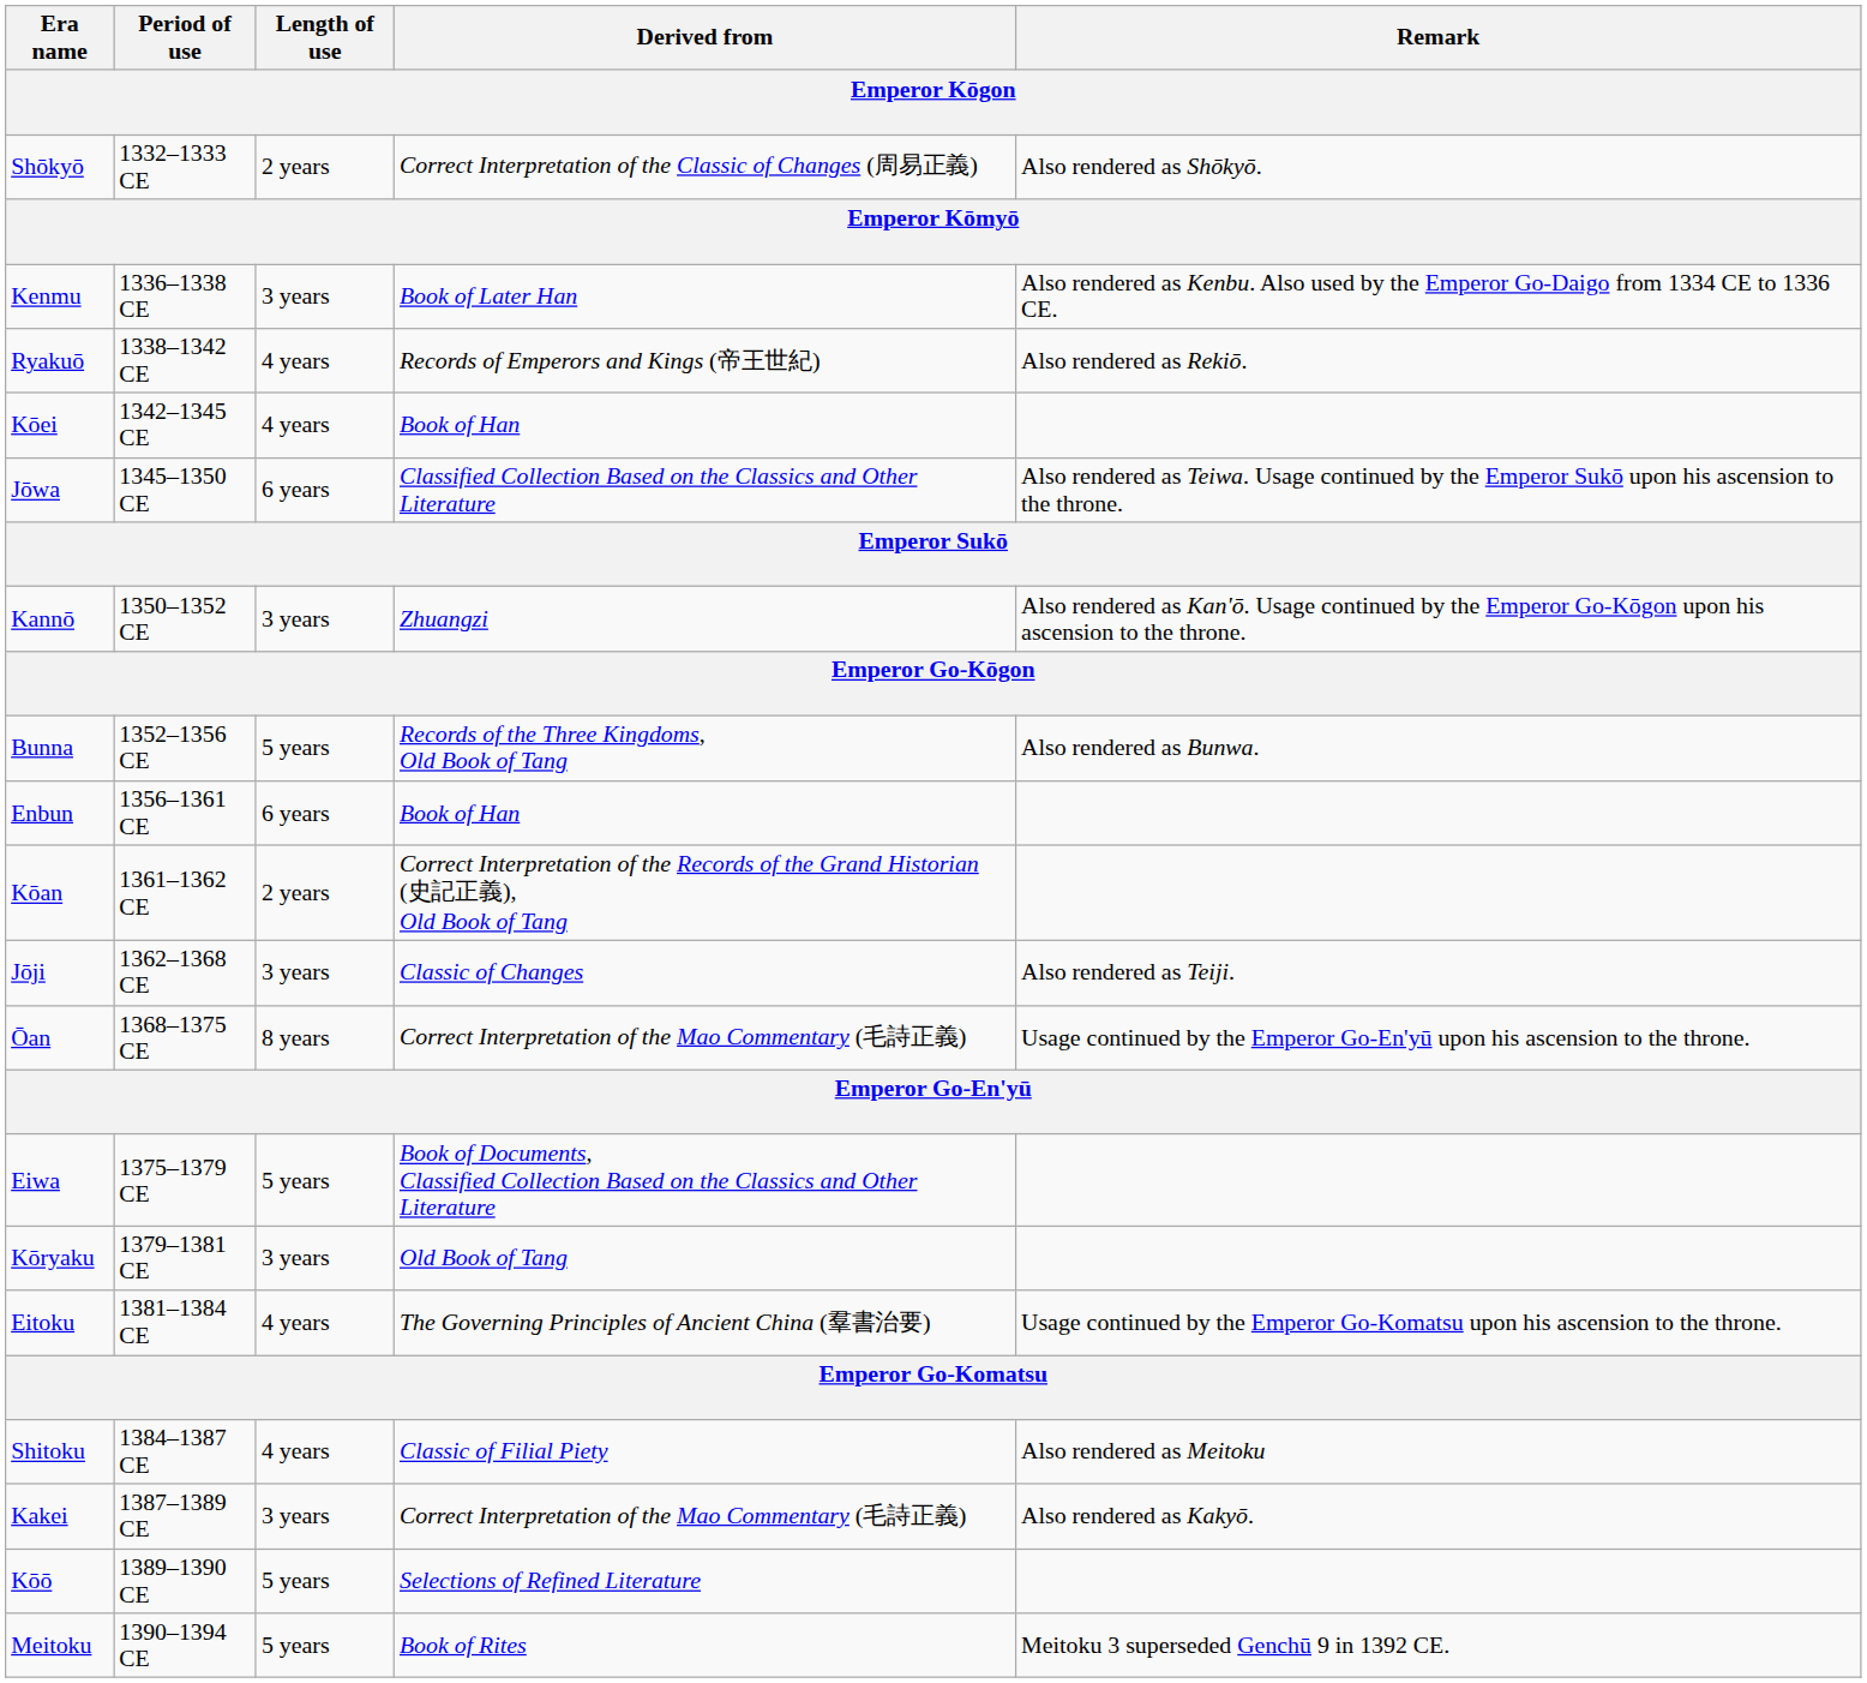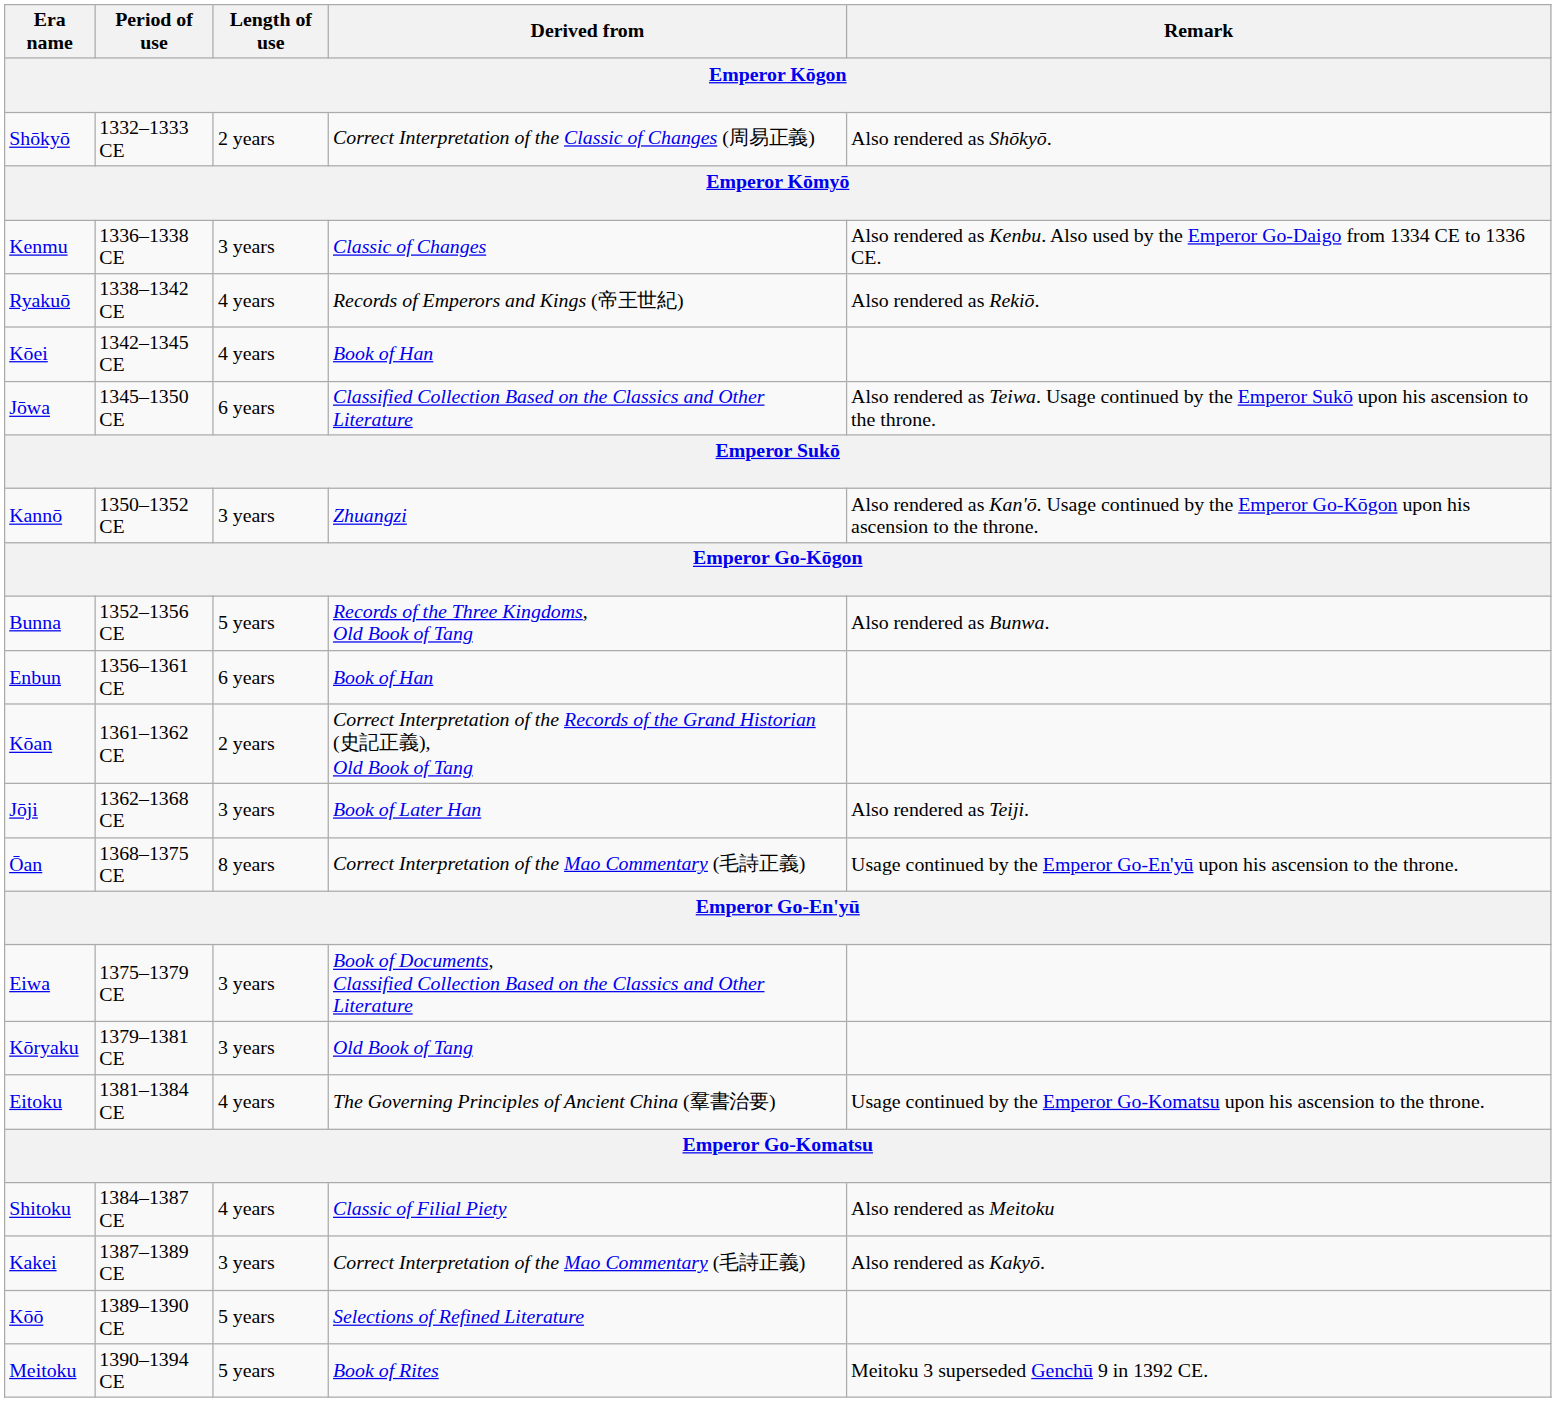 <table class="wikitable">
 <tr>
 <th>Era name</th>
 <th>Period of use</th>
 <th>Length of use</th>
 <th>Derived from</th>
 <th>Remark</th>
 </tr>
 <tr>
 <th colspan="5"><a href='#'>Emperor Kōgon</a><br><br></th>
 </tr>
 <tr>
 <td><a href='#'>Shōkyō</a><br></td>
 <td>1332–1333 CE</td>
 <td>2 years</td>
 <td><em>Correct Interpretation of the <a href='#'>Classic of Changes</a></em> (周易正義)</td>
 <td>Also rendered as <em>Shōkyō</em>.</td>
 </tr>
 <tr>
 <th colspan="5"><a href='#'>Emperor Kōmyō</a><br><br></th>
 </tr>
 <tr>
 <td><a href='#'>Kenmu</a><br></td>
 <td>1336–1338 CE</td>
 <td>3 years</td>
-<td><em><a href='#'>Book of Later Han</a></em></td>
+<td><em><a href='#'>Classic of Changes</a></em></td>
 <td>Also rendered as <em>Kenbu</em>. Also used by the <a href='#'>Emperor Go-Daigo</a> from 1334 CE to 1336 CE.</td>
 </tr>
 <tr>
 <td><a href='#'>Ryakuō</a><br></td>
 <td>1338–1342 CE</td>
 <td>4 years</td>
 <td><em>Records of Emperors and Kings</em> (帝王世紀)</td>
 <td>Also rendered as <em>Rekiō</em>.</td>
 </tr>
 <tr>
 <td><a href='#'>Kōei</a><br></td>
 <td>1342–1345 CE</td>
 <td>4 years</td>
 <td><em><a href='#'>Book of Han</a></em></td>
 <td></td>
 </tr>
 <tr>
 <td><a href='#'>Jōwa</a><br></td>
 <td>1345–1350 CE</td>
 <td>6 years</td>
 <td><em><a href='#'>Classified Collection Based on the Classics and Other Literature</a></em></td>
 <td>Also rendered as <em>Teiwa</em>. Usage continued by the <a href='#'>Emperor Sukō</a> upon his ascension to the throne.</td>
 </tr>
 <tr>
 <th colspan="5"><a href='#'>Emperor Sukō</a><br><br></th>
 </tr>
 <tr>
 <td><a href='#'>Kannō</a><br></td>
 <td>1350–1352 CE</td>
 <td>3 years</td>
 <td><em><a href='#'>Zhuangzi</a></em></td>
 <td>Also rendered as <em>Kan'ō</em>. Usage continued by the <a href='#'>Emperor Go-Kōgon</a> upon his ascension to the throne.</td>
 </tr>
 <tr>
 <th colspan="5"><a href='#'>Emperor Go-Kōgon</a><br><br></th>
 </tr>
 <tr>
 <td><a href='#'>Bunna</a><br></td>
 <td>1352–1356 CE</td>
 <td>5 years</td>
 <td><em><a href='#'>Records of the Three Kingdoms</a></em>,<br><em><a href='#'>Old Book of Tang</a></em></td>
 <td>Also rendered as <em>Bunwa</em>.</td>
 </tr>
 <tr>
 <td><a href='#'>Enbun</a><br></td>
 <td>1356–1361 CE</td>
 <td>6 years</td>
 <td><em><a href='#'>Book of Han</a></em></td>
 <td></td>
 </tr>
 <tr>
 <td><a href='#'>Kōan</a><br></td>
 <td>1361–1362 CE</td>
 <td>2 years</td>
 <td><em>Correct Interpretation of the <a href='#'>Records of the Grand Historian</a></em> (史記正義),<br><em><a href='#'>Old Book of Tang</a></em></td>
 <td></td>
 </tr>
 <tr>
 <td><a href='#'>Jōji</a><br></td>
 <td>1362–1368 CE</td>
 <td>3 years</td>
-<td><em><a href='#'>Classic of Changes</a></em></td>
+<td><em><a href='#'>Book of Later Han</a></em></td>
 <td>Also rendered as <em>Teiji</em>.</td>
 </tr>
 <tr>
 <td><a href='#'>Ōan</a><br></td>
 <td>1368–1375 CE</td>
 <td>8 years</td>
 <td><em>Correct Interpretation of the <a href='#'>Mao Commentary</a></em> (毛詩正義)</td>
 <td>Usage continued by the <a href='#'>Emperor Go-En'yū</a> upon his ascension to the throne.</td>
 </tr>
 <tr>
 <th colspan="5"><a href='#'>Emperor Go-En'yū</a><br><br></th>
 </tr>
 <tr>
 <td><a href='#'>Eiwa</a><br></td>
 <td>1375–1379 CE</td>
-<td>5 years</td>
+<td>3 years</td>
 <td><em><a href='#'>Book of Documents</a></em>,<br><em><a href='#'>Classified Collection Based on the Classics and Other Literature</a></em></td>
 <td></td>
 </tr>
 <tr>
 <td><a href='#'>Kōryaku</a><br></td>
 <td>1379–1381 CE</td>
 <td>3 years</td>
 <td><em><a href='#'>Old Book of Tang</a></em></td>
 <td></td>
 </tr>
 <tr>
 <td><a href='#'>Eitoku</a><br></td>
 <td>1381–1384 CE</td>
 <td>4 years</td>
 <td><em>The Governing Principles of Ancient China</em> (羣書治要)</td>
 <td>Usage continued by the <a href='#'>Emperor Go-Komatsu</a> upon his ascension to the throne.</td>
 </tr>
 <tr>
 <th colspan="5"><a href='#'>Emperor Go-Komatsu</a><br><br></th>
 </tr>
 <tr>
 <td><a href='#'>Shitoku</a><br></td>
 <td>1384–1387 CE</td>
 <td>4 years</td>
 <td><em><a href='#'>Classic of Filial Piety</a></em></td>
 <td>Also rendered as <em>Meitoku</em></td>
 </tr>
 <tr>
 <td><a href='#'>Kakei</a><br></td>
 <td>1387–1389 CE</td>
 <td>3 years</td>
 <td><em>Correct Interpretation of the <a href='#'>Mao Commentary</a></em> (毛詩正義)</td>
 <td>Also rendered as <em>Kakyō</em>.</td>
 </tr>
 <tr>
 <td><a href='#'>Kōō</a><br></td>
 <td>1389–1390 CE</td>
 <td>5 years</td>
 <td><em><a href='#'>Selections of Refined Literature</a></em></td>
 <td></td>
 </tr>
 <tr>
 <td><a href='#'>Meitoku</a><br></td>
 <td>1390–1394 CE</td>
 <td>5 years</td>
 <td><em><a href='#'>Book of Rites</a></em></td>
 <td>Meitoku 3 superseded <a href='#'>Genchū</a> 9 in 1392 CE.</td>
 </tr>
 </table>
